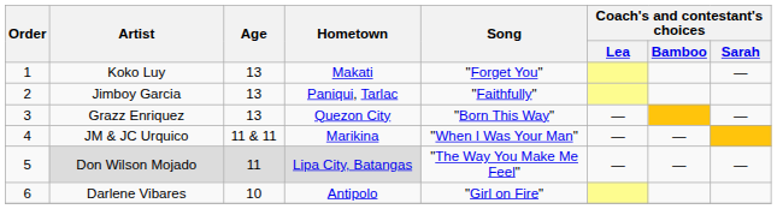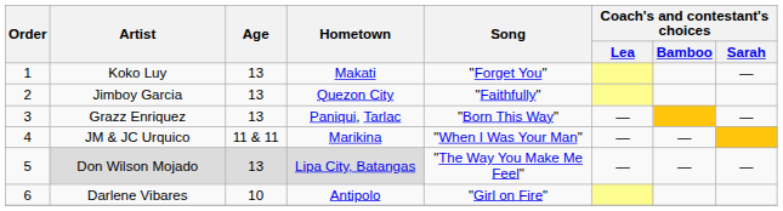 <table class="wikitable" style="text-align:center; line-height:17px; font-size:100%; width:100%;">
 <tr>
 <th scope="col" rowspan="2" width="05%">Order</th>
 <th scope="col" rowspan="2" width="23%">Artist</th>
 <th scope="col" rowspan="2" width="08%">Age</th>
 <th scope="col" rowspan="2" width="18%">Hometown</th>
 <th scope="col" rowspan="2" width="22%">Song</th>
 <th scope="col" colspan="3" width="24%">Coach's and contestant's choices</th>
 </tr>
 <tr>
 <th width="08%"><a href='#'>Lea</a></th>
 <th width="08%"><a href='#'>Bamboo</a></th>
 <th width="08%"><a href='#'>Sarah</a></th>
 </tr>
 <tr>
 <td scope="row">1</td>
 <td>Koko Luy</td>
 <td>13</td>
 <td><a href='#'>Makati</a></td>
 <td>"<a href='#'>Forget You</a>"</td>
 <td style="background:#fdfc8f;"><strong></strong></td>
 <td><strong></strong></td>
 <td>—</td>
 </tr>
 <tr>
 <td scope="row">2</td>
 <td>Jimboy Garcia</td>
 <td>13</td>
-<td><a href='#'>Paniqui</a>, <a href='#'>Tarlac</a></td>
+<td><a href='#'>Quezon City</a></td>
 <td>"<a href='#'>Faithfully</a>"</td>
 <td style="background:#fdfc8f;"><strong></strong></td>
 <td><strong></strong></td>
 <td><strong></strong></td>
 </tr>
 <tr>
 <td scope="row">3</td>
 <td>Grazz Enriquez</td>
 <td>13</td>
-<td><a href='#'>Quezon City</a></td>
+<td><a href='#'>Paniqui</a>, <a href='#'>Tarlac</a></td>
 <td>"<a href='#'>Born This Way</a>"</td>
 <td>—</td>
 <td style="background:#FFC40C;"><strong></strong></td>
 <td>—</td>
 </tr>
 <tr>
 <td scope="row">4</td>
 <td>JM & JC Urquico</td>
 <td>11 & 11</td>
 <td><a href='#'>Marikina</a></td>
 <td>"<a href='#'>When I Was Your Man</a>"</td>
 <td>—</td>
 <td>—</td>
 <td style="background:#FFC40C;"><strong></strong></td>
 </tr>
 <tr>
 <td scope="row">5</td>
 <td style="background:#DCDCDC;">Don Wilson Mojado</td>
-<td style="background:#DCDCDC;">11</td>
+<td style="background:#DCDCDC;">13</td>
 <td style="background:#DCDCDC;"><a href='#'>Lipa City, Batangas</a></td>
 <td>"<a href='#'>The Way You Make Me Feel</a>"</td>
 <td>—</td>
 <td>—</td>
 <td>—</td>
 </tr>
 <tr>
 <td scope="row">6</td>
 <td>Darlene Vibares</td>
 <td>10</td>
 <td><a href='#'>Antipolo</a></td>
 <td>"<a href='#'>Girl on Fire</a>"</td>
 <td style="background:#fdfc8f;"><strong></strong></td>
 <td><strong></strong></td>
 <td><strong></strong></td>
 </tr>
 <tr>
 </tr>
 </table>
